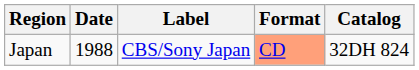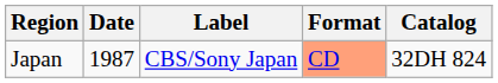 <table class="wikitable">
 <tr>
 <th>Region</th>
 <th>Date</th>
 <th>Label</th>
 <th>Format</th>
 <th>Catalog</th>
 </tr>
 <tr>
 <td>Japan</td>
-<td>1988</td>
+<td>1987</td>
 <td><a href='#'>CBS/Sony Japan</a></td>
 <td style="background: lightsalmon;"><a href='#'>CD</a></td>
 <td>32DH 824</td>
 </tr>
 </table>
